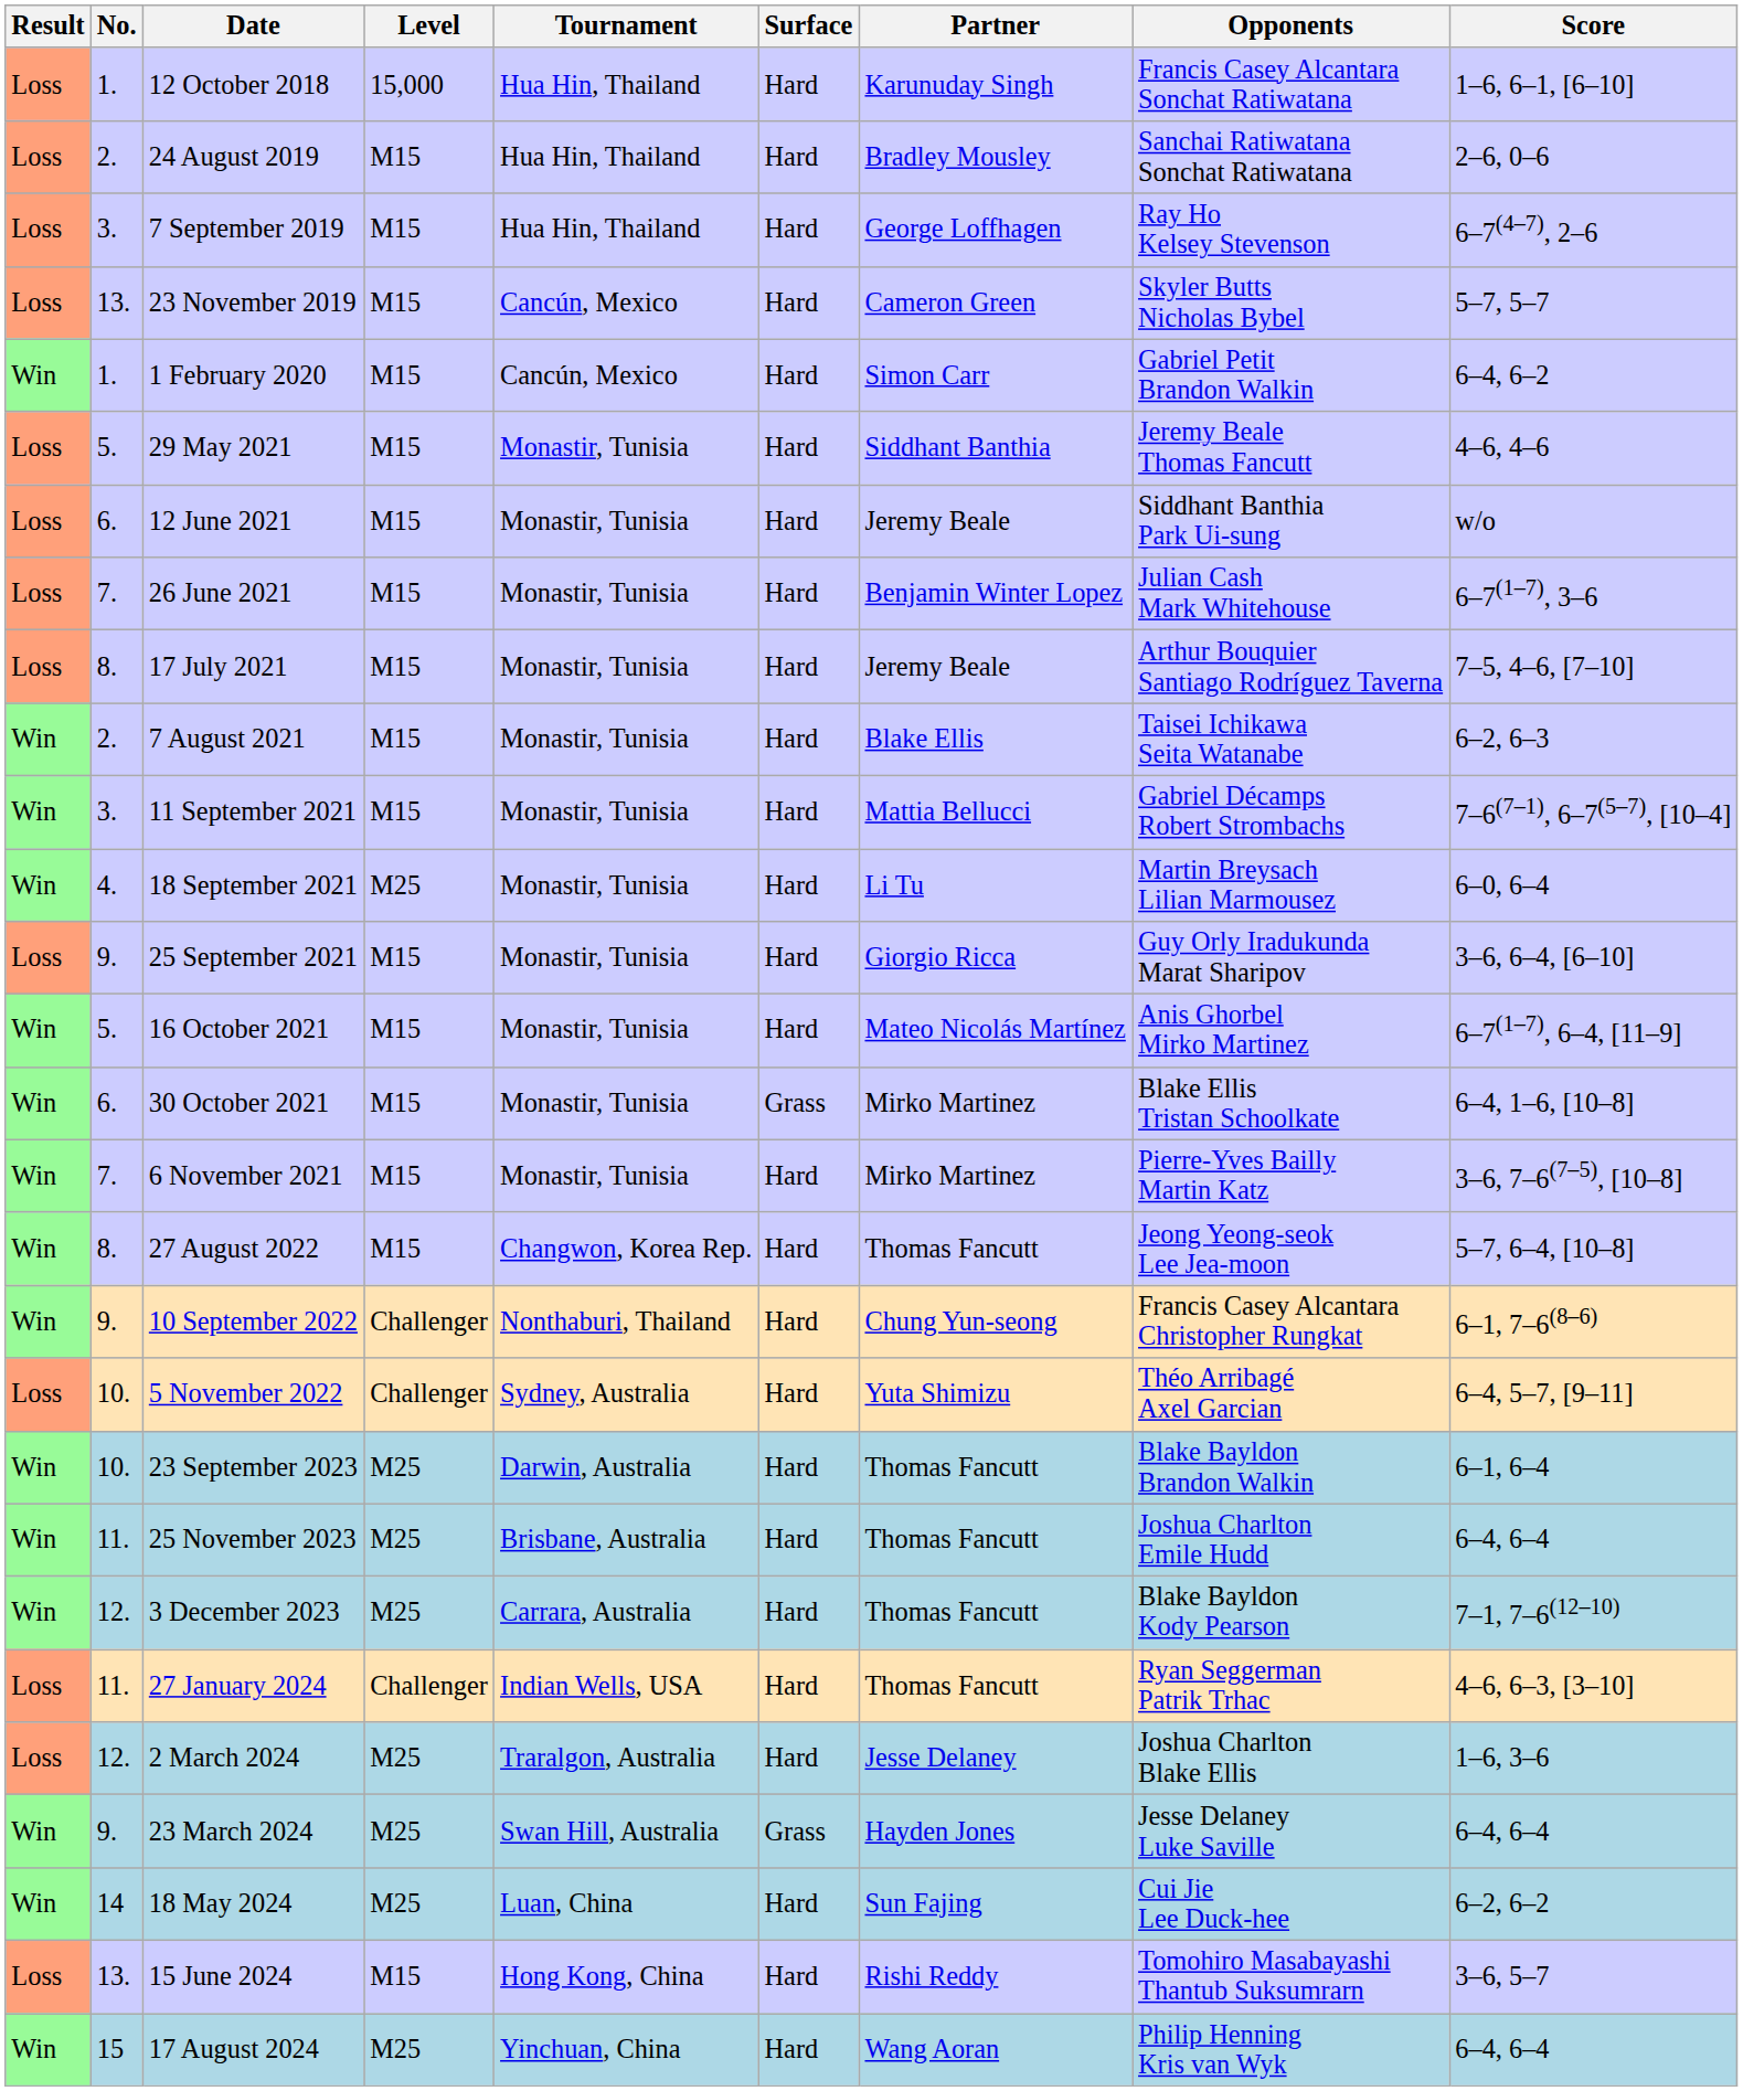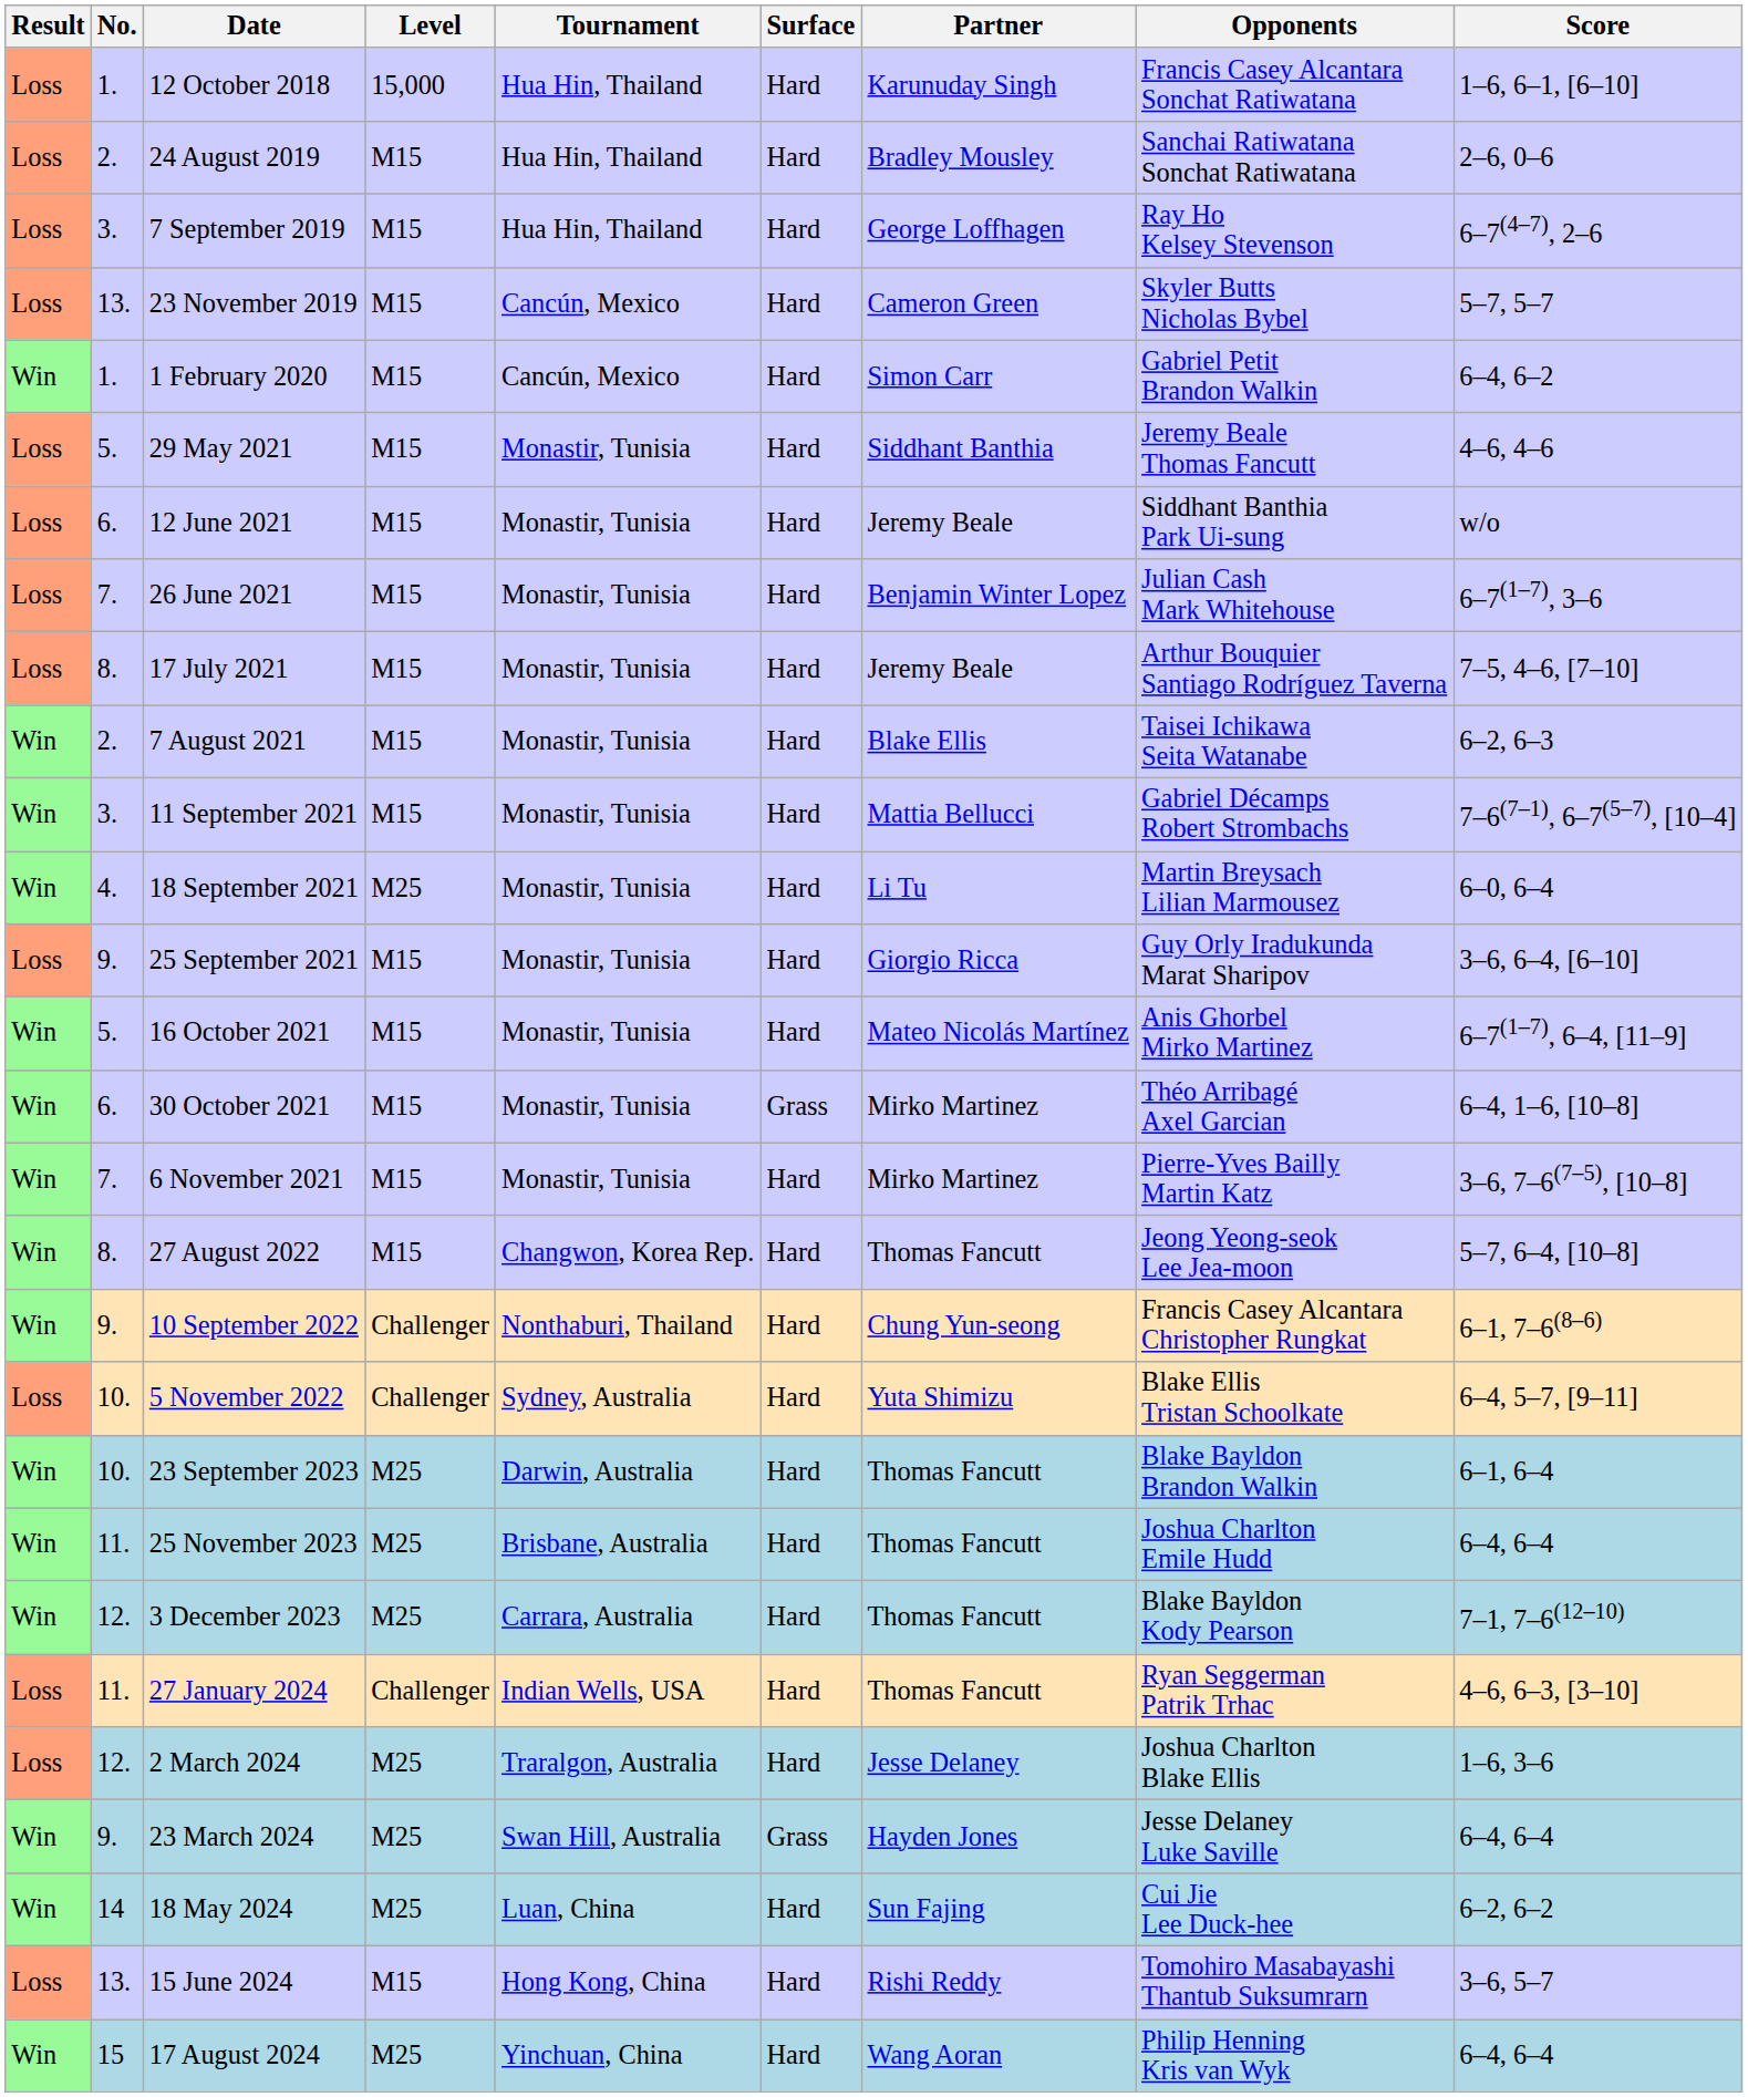 <table class="sortable wikitable">
 <tr>
 <th>Result</th>
 <th class="unsortable">No.</th>
 <th>Date</th>
 <th>Level</th>
 <th>Tournament</th>
 <th>Surface</th>
 <th>Partner</th>
 <th>Opponents</th>
 <th class="unsortable">Score</th>
 </tr>
 <tr style="background:#ccccff;">
 <td style="background:#ffa07a;">Loss</td>
 <td>1.</td>
 <td>12 October 2018</td>
 <td>15,000</td>
 <td><a href='#'>Hua Hin</a>, Thailand</td>
 <td>Hard</td>
 <td> <a href='#'>Karunuday Singh</a></td>
 <td> <a href='#'>Francis Casey Alcantara</a> <br>  <a href='#'>Sonchat Ratiwatana</a></td>
 <td>1–6, 6–1, [6–10]</td>
 </tr>
 <tr style="background:#ccccff;">
 <td style="background:#ffa07a;">Loss</td>
 <td>2.</td>
 <td>24 August 2019</td>
 <td>M15</td>
 <td>Hua Hin, Thailand</td>
 <td>Hard</td>
 <td> <a href='#'>Bradley Mousley</a></td>
 <td> <a href='#'>Sanchai Ratiwatana</a> <br>  Sonchat Ratiwatana</td>
 <td>2–6, 0–6</td>
 </tr>
 <tr style="background:#ccccff;">
 <td style="background:#ffa07a;">Loss</td>
 <td>3.</td>
 <td>7 September 2019</td>
 <td>M15</td>
 <td>Hua Hin, Thailand</td>
 <td>Hard</td>
 <td> <a href='#'>George Loffhagen</a></td>
 <td> <a href='#'>Ray Ho</a> <br>  <a href='#'>Kelsey Stevenson</a></td>
 <td>6–7<sup>(4–7)</sup>, 2–6</td>
 </tr>
 <tr style="background:#ccccff;">
 <td style="background:#ffa07a;">Loss</td>
 <td>13.</td>
 <td>23 November 2019</td>
 <td>M15</td>
 <td><a href='#'>Cancún</a>, Mexico</td>
 <td>Hard</td>
 <td> <a href='#'>Cameron Green</a></td>
 <td> <a href='#'>Skyler Butts</a> <br>  <a href='#'>Nicholas Bybel</a></td>
 <td>5–7, 5–7</td>
 </tr>
 <tr style="background:#ccccff;">
 <td bgcolor=98FB98>Win</td>
 <td>1.</td>
 <td>1 February 2020</td>
 <td>M15</td>
 <td>Cancún, Mexico</td>
 <td>Hard</td>
 <td> <a href='#'>Simon Carr</a></td>
 <td> <a href='#'>Gabriel Petit</a> <br>  <a href='#'>Brandon Walkin</a></td>
 <td>6–4, 6–2</td>
 </tr>
 <tr style="background:#ccccff;">
 <td style="background:#ffa07a;">Loss</td>
 <td>5.</td>
 <td>29 May 2021</td>
 <td>M15</td>
 <td><a href='#'>Monastir</a>, Tunisia</td>
 <td>Hard</td>
 <td> <a href='#'>Siddhant Banthia</a></td>
 <td> <a href='#'>Jeremy Beale</a> <br>  <a href='#'>Thomas Fancutt</a></td>
 <td>4–6, 4–6</td>
 </tr>
 <tr style="background:#ccccff;">
 <td style="background:#ffa07a;">Loss</td>
 <td>6.</td>
 <td>12 June 2021</td>
 <td>M15</td>
 <td>Monastir, Tunisia</td>
 <td>Hard</td>
 <td> Jeremy Beale</td>
 <td> Siddhant Banthia <br>  <a href='#'>Park Ui-sung</a></td>
 <td>w/o</td>
 </tr>
 <tr style="background:#ccccff;">
 <td style="background:#ffa07a;">Loss</td>
 <td>7.</td>
 <td>26 June 2021</td>
 <td>M15</td>
 <td>Monastir, Tunisia</td>
 <td>Hard</td>
 <td> <a href='#'>Benjamin Winter Lopez</a></td>
 <td> <a href='#'>Julian Cash</a> <br>  <a href='#'>Mark Whitehouse</a></td>
 <td>6–7<sup>(1–7)</sup>, 3–6</td>
 </tr>
 <tr style="background:#ccccff;">
 <td style="background:#ffa07a;">Loss</td>
 <td>8.</td>
 <td>17 July 2021</td>
 <td>M15</td>
 <td>Monastir, Tunisia</td>
 <td>Hard</td>
 <td> Jeremy Beale</td>
 <td> <a href='#'>Arthur Bouquier</a> <br>  <a href='#'>Santiago Rodríguez Taverna</a></td>
 <td>7–5, 4–6, [7–10]</td>
 </tr>
 <tr style="background:#ccccff;">
 <td bgcolor=98FB98>Win</td>
 <td>2.</td>
 <td>7 August 2021</td>
 <td>M15</td>
 <td>Monastir, Tunisia</td>
 <td>Hard</td>
 <td> <a href='#'>Blake Ellis</a></td>
 <td> <a href='#'>Taisei Ichikawa</a> <br>  <a href='#'>Seita Watanabe</a></td>
 <td>6–2, 6–3</td>
 </tr>
 <tr style="background:#ccccff;">
 <td bgcolor=98FB98>Win</td>
 <td>3.</td>
 <td>11 September 2021</td>
 <td>M15</td>
 <td>Monastir, Tunisia</td>
 <td>Hard</td>
 <td> <a href='#'>Mattia Bellucci</a></td>
 <td> <a href='#'>Gabriel Décamps</a> <br>  <a href='#'>Robert Strombachs</a></td>
 <td>7–6<sup>(7–1)</sup>, 6–7<sup>(5–7)</sup>, [10–4]</td>
 </tr>
 <tr style="background:#ccccff;">
 <td bgcolor=98FB98>Win</td>
 <td>4.</td>
 <td>18 September 2021</td>
 <td>M25</td>
 <td>Monastir, Tunisia</td>
 <td>Hard</td>
 <td> <a href='#'>Li Tu</a></td>
 <td> <a href='#'>Martin Breysach</a> <br>  <a href='#'>Lilian Marmousez</a></td>
 <td>6–0, 6–4</td>
 </tr>
 <tr style="background:#ccccff;">
 <td style="background:#ffa07a;">Loss</td>
 <td>9.</td>
 <td>25 September 2021</td>
 <td>M15</td>
 <td>Monastir, Tunisia</td>
 <td>Hard</td>
 <td> <a href='#'>Giorgio Ricca</a></td>
 <td> <a href='#'>Guy Orly Iradukunda</a> <br>  Marat Sharipov</td>
 <td>3–6, 6–4, [6–10]</td>
 </tr>
 <tr style="background:#ccccff;">
 <td bgcolor=98FB98>Win</td>
 <td>5.</td>
 <td>16 October 2021</td>
 <td>M15</td>
 <td>Monastir, Tunisia</td>
 <td>Hard</td>
 <td> <a href='#'>Mateo Nicolás Martínez</a></td>
 <td> <a href='#'>Anis Ghorbel</a> <br>  <a href='#'>Mirko Martinez</a></td>
 <td>6–7<sup>(1–7)</sup>, 6–4, [11–9]</td>
 </tr>
 <tr style="background:#ccccff;">
 <td bgcolor=98FB98>Win</td>
 <td>6.</td>
 <td>30 October 2021</td>
 <td>M15</td>
 <td>Monastir, Tunisia</td>
 <td>Grass</td>
 <td> Mirko Martinez</td>
-<td> Blake Ellis <br>  <a href='#'>Tristan Schoolkate</a></td>
+<td> <a href='#'>Théo Arribagé</a> <br>  <a href='#'>Axel Garcian</a></td>
 <td>6–4, 1–6, [10–8]</td>
 </tr>
 <tr style="background:#ccccff;">
 <td bgcolor=98FB98>Win</td>
 <td>7.</td>
 <td>6 November 2021</td>
 <td>M15</td>
 <td>Monastir, Tunisia</td>
 <td>Hard</td>
 <td> Mirko Martinez</td>
 <td> <a href='#'>Pierre-Yves Bailly</a> <br>  <a href='#'>Martin Katz</a></td>
 <td>3–6, 7–6<sup>(7–5)</sup>, [10–8]</td>
 </tr>
 <tr style="background:#ccccff;">
 <td bgcolor=98FB98>Win</td>
 <td>8.</td>
 <td>27 August 2022</td>
 <td>M15</td>
 <td><a href='#'>Changwon</a>, Korea Rep.</td>
 <td>Hard</td>
 <td> Thomas Fancutt</td>
 <td> <a href='#'>Jeong Yeong-seok</a> <br>  <a href='#'>Lee Jea-moon</a></td>
 <td>5–7, 6–4, [10–8]</td>
 </tr>
 <tr style="background:moccasin;">
 <td bgcolor=98FB98>Win</td>
 <td>9.</td>
 <td><a href='#'>10 September 2022</a></td>
 <td>Challenger</td>
 <td><a href='#'>Nonthaburi</a>, Thailand</td>
 <td>Hard</td>
 <td> <a href='#'>Chung Yun-seong</a></td>
 <td> Francis Casey Alcantara <br>  <a href='#'>Christopher Rungkat</a></td>
 <td>6–1, 7–6<sup>(8–6)</sup></td>
 </tr>
 <tr style="background:moccasin;">
 <td bgcolor=FFA07A>Loss</td>
 <td>10.</td>
 <td><a href='#'>5 November 2022</a></td>
 <td>Challenger</td>
 <td><a href='#'>Sydney</a>, Australia</td>
 <td>Hard</td>
 <td> <a href='#'>Yuta Shimizu</a></td>
-<td> <a href='#'>Théo Arribagé</a> <br>  <a href='#'>Axel Garcian</a></td>
+<td> Blake Ellis <br>  <a href='#'>Tristan Schoolkate</a></td>
 <td>6–4, 5–7, [9–11]</td>
 </tr>
 <tr style="background:lightblue;">
 <td bgcolor=98FB98>Win</td>
 <td>10.</td>
 <td>23 September 2023</td>
 <td>M25</td>
 <td><a href='#'>Darwin</a>, Australia</td>
 <td>Hard</td>
 <td> Thomas Fancutt</td>
 <td> <a href='#'>Blake Bayldon</a> <br>  <a href='#'>Brandon Walkin</a></td>
 <td>6–1, 6–4</td>
 </tr>
 <tr style="background:lightblue;">
 <td bgcolor=98FB98>Win</td>
 <td>11.</td>
 <td>25 November 2023</td>
 <td>M25</td>
 <td><a href='#'>Brisbane</a>, Australia</td>
 <td>Hard</td>
 <td> Thomas Fancutt</td>
 <td> <a href='#'>Joshua Charlton</a> <br>  <a href='#'>Emile Hudd</a></td>
 <td>6–4, 6–4</td>
 </tr>
 <tr style="background:lightblue;">
 <td bgcolor=98FB98>Win</td>
 <td>12.</td>
 <td>3 December 2023</td>
 <td>M25</td>
 <td><a href='#'>Carrara</a>, Australia</td>
 <td>Hard</td>
 <td> Thomas Fancutt</td>
 <td> Blake Bayldon <br>  <a href='#'>Kody Pearson</a></td>
 <td>7–1, 7–6<sup>(12–10)</sup></td>
 </tr>
 <tr style="background:moccasin;">
 <td bgcolor=FFA07A>Loss</td>
 <td>11.</td>
 <td><a href='#'>27 January 2024</a></td>
 <td>Challenger</td>
 <td><a href='#'>Indian Wells</a>, USA</td>
 <td>Hard</td>
 <td> Thomas Fancutt</td>
 <td> <a href='#'>Ryan Seggerman</a> <br>  <a href='#'>Patrik Trhac</a></td>
 <td>4–6, 6–3, [3–10]</td>
 </tr>
 <tr style="background:lightblue;">
 <td bgcolor=FFA07A>Loss</td>
 <td>12.</td>
 <td>2 March 2024</td>
 <td>M25</td>
 <td><a href='#'>Traralgon</a>, Australia</td>
 <td>Hard</td>
 <td> <a href='#'>Jesse Delaney</a></td>
 <td> Joshua Charlton <br>  Blake Ellis</td>
 <td>1–6, 3–6</td>
 </tr>
 <tr style="background:lightblue;">
 <td bgcolor=98FB98>Win</td>
 <td>9.</td>
 <td>23 March 2024</td>
 <td>M25</td>
 <td><a href='#'>Swan Hill</a>, Australia</td>
 <td>Grass</td>
 <td> <a href='#'>Hayden Jones</a></td>
 <td> Jesse Delaney <br>  <a href='#'>Luke Saville</a></td>
 <td>6–4, 6–4</td>
 </tr>
 <tr style="background:lightblue;">
 <td bgcolor=98FB98>Win</td>
 <td>14</td>
 <td>18 May 2024</td>
 <td>M25</td>
 <td><a href='#'>Luan</a>, China</td>
 <td>Hard</td>
 <td> <a href='#'>Sun Fajing</a></td>
 <td> <a href='#'>Cui Jie</a> <br>  <a href='#'>Lee Duck-hee</a></td>
 <td>6–2, 6–2</td>
 </tr>
 <tr style="background:#ccccff;">
 <td bgcolor=FFA07A>Loss</td>
 <td>13.</td>
 <td>15 June 2024</td>
 <td>M15</td>
 <td><a href='#'>Hong Kong</a>, China</td>
 <td>Hard</td>
 <td> <a href='#'>Rishi Reddy</a></td>
 <td> <a href='#'>Tomohiro Masabayashi</a> <br>  <a href='#'>Thantub Suksumrarn</a></td>
 <td>3–6, 5–7</td>
 </tr>
 <tr style="background:lightblue;">
 <td bgcolor=98FB98>Win</td>
 <td>15</td>
 <td>17 August 2024</td>
 <td>M25</td>
 <td><a href='#'>Yinchuan</a>, China</td>
 <td>Hard</td>
 <td> <a href='#'>Wang Aoran</a></td>
 <td> <a href='#'>Philip Henning</a> <br>  <a href='#'>Kris van Wyk</a></td>
 <td>6–4, 6–4</td>
 </tr>
 </table>
